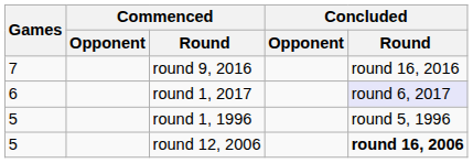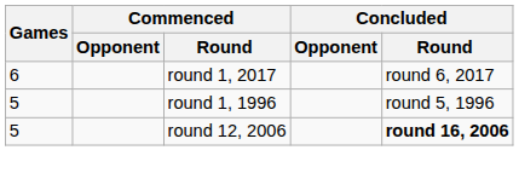 <table class="wikitable sortable">
 <tr>
 <th rowspan=2>Games</th>
 <th colspan=2>Commenced</th>
 <th colspan=2>Concluded</th>
 </tr>
 <tr>
 <th>Opponent</th>
 <th>Round </th>
 <th>Opponent</th>
 <th>Round </th>
 </tr>
 <tr>
-<td>7</td>
-<td></td>
-<td>round 9, 2016</td>
-<td></td>
-<td>round 16, 2016</td>
-</tr>
-<tr>
 <td>6</td>
 <td></td>
 <td>round 1, 2017</td>
 <td></td>
-<td style="background: lavender;">round 6, 2017</td>
+<td>round 6, 2017</td>
 </tr>
 <tr>
 <td>5</td>
 <td></td>
 <td>round 1, 1996</td>
 <td></td>
 <td>round 5, 1996</td>
 </tr>
 <tr>
 <td>5</td>
 <td></td>
 <td>round 12, 2006</td>
 <td></td>
 <td><strong>round 16, 2006</strong></td>
 </tr>
 </table>
